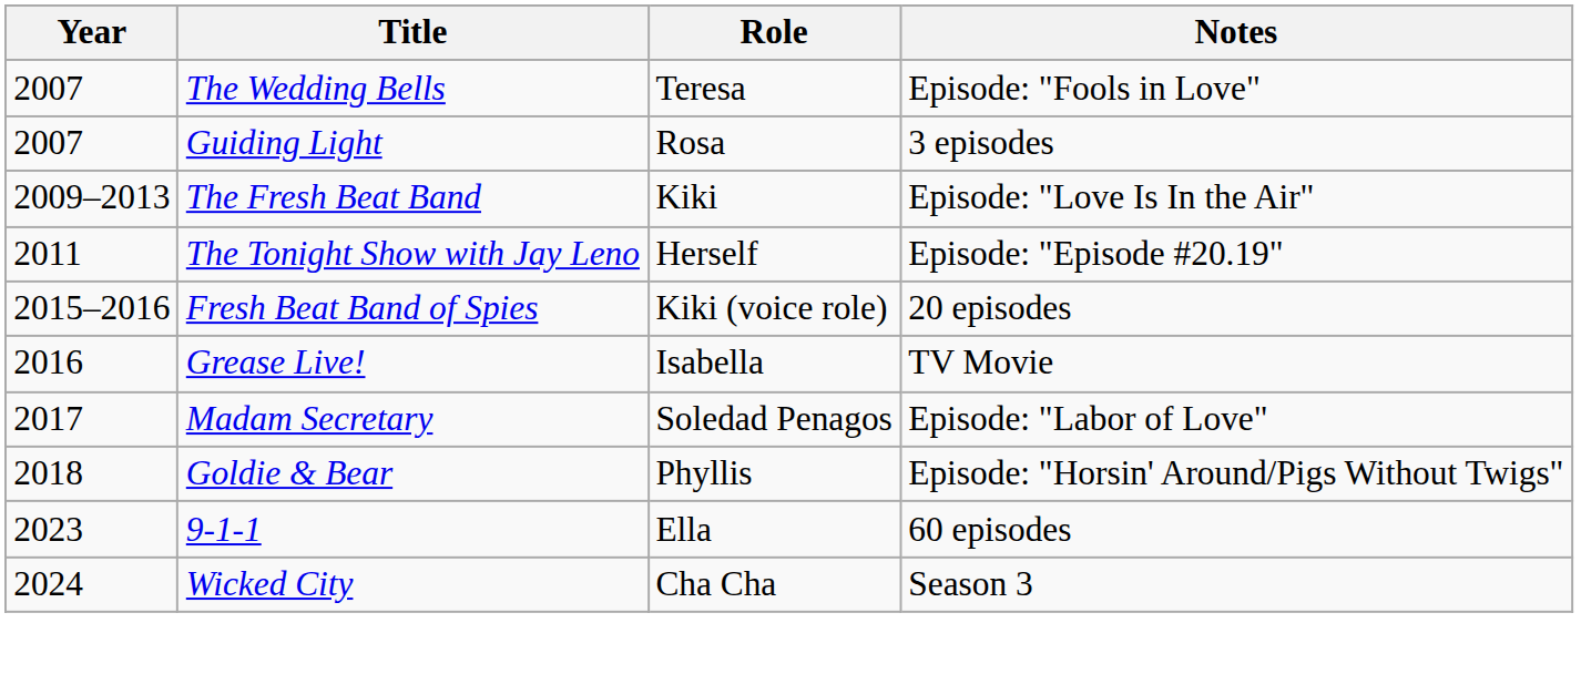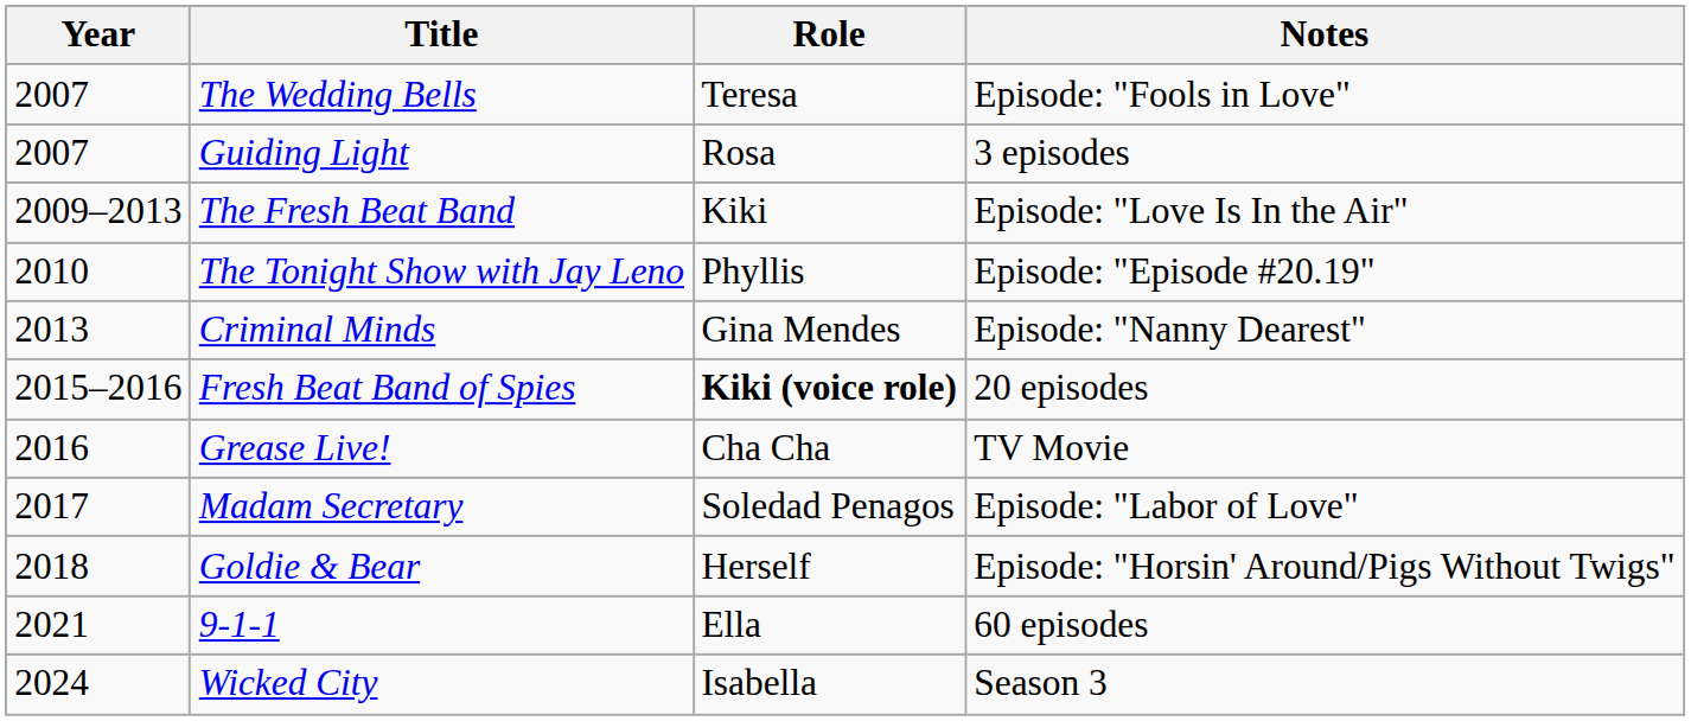 <table class="wikitable">
 <tr>
 <th>Year</th>
 <th>Title</th>
 <th>Role</th>
 <th>Notes</th>
 </tr>
 <tr>
 <td>2007</td>
 <td><em><a href='#'>The Wedding Bells</a></em></td>
 <td>Teresa</td>
 <td>Episode: "Fools in Love"</td>
 </tr>
 <tr>
 <td>2007</td>
 <td><em><a href='#'>Guiding Light</a></em></td>
 <td>Rosa</td>
 <td>3 episodes</td>
 </tr>
 <tr>
 <td>2009–2013</td>
 <td><em><a href='#'>The Fresh Beat Band</a></em></td>
 <td>Kiki</td>
 <td>Episode: "Love Is In the Air"</td>
 </tr>
 <tr>
-<td>2011</td>
+<td>2010</td>
 <td><em><a href='#'>The Tonight Show with Jay Leno</a></em></td>
-<td>Herself</td>
+<td>Phyllis</td>
 <td>Episode: "Episode #20.19"</td>
+</tr>
+<tr>
+<td>2013</td>
+<td><em><a href='#'>Criminal Minds</a></em></td>
+<td>Gina Mendes</td>
+<td>Episode: "Nanny Dearest"</td>
 </tr>
 <tr>
 <td>2015–2016</td>
 <td><em><a href='#'>Fresh Beat Band of Spies</a></em></td>
-<td>Kiki (voice role)</td>
+<td><strong>Kiki (voice role)</strong></td>
 <td>20 episodes</td>
 </tr>
 <tr>
 <td>2016</td>
 <td><em><a href='#'>Grease Live!</a></em></td>
-<td>Isabella</td>
+<td>Cha Cha</td>
 <td>TV Movie</td>
 </tr>
 <tr>
 <td>2017</td>
 <td><a href='#'><em>Madam Secretary</em></a></td>
 <td>Soledad Penagos</td>
 <td>Episode: "Labor of Love"</td>
 </tr>
 <tr>
 <td>2018</td>
 <td><em><a href='#'>Goldie & Bear</a></em></td>
-<td>Phyllis</td>
+<td>Herself</td>
 <td>Episode: "Horsin' Around/Pigs Without Twigs"</td>
 </tr>
 <tr>
-<td>2023</td>
+<td>2021</td>
 <td><a href='#'><em>9-1-1</em></a></td>
 <td>Ella</td>
 <td>60 episodes</td>
 </tr>
 <tr>
 <td>2024</td>
 <td><em><a href='#'>Wicked City</a></em></td>
-<td>Cha Cha</td>
+<td>Isabella</td>
 <td>Season 3</td>
 </tr>
 </table>
